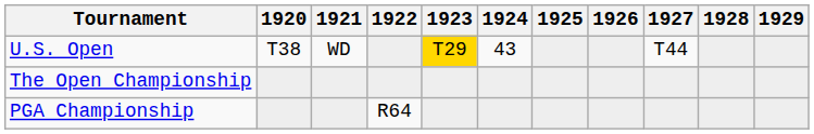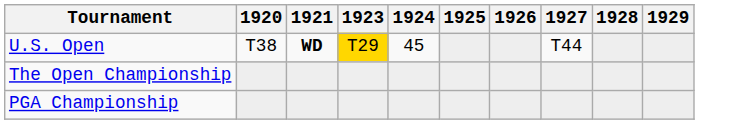 <table class="wikitable" style="font-size:95%;text-align:center;">
 <tr>
 <th>Tournament</th>
 <th>1920</th>
 <th>1921</th>
-<th>1922</th>
 <th>1923</th>
 <th>1924</th>
 <th>1925</th>
 <th>1926</th>
 <th>1927</th>
 <th>1928</th>
 <th>1929</th>
 </tr>
 <tr>
 <td align=left><a href='#'>U.S. Open</a></td>
 <td>T38</td>
-<td>WD</td>
-<td style="background:#eeeeee;"></td>
+<td><strong>WD</strong></td>
 <td style="background: gold;">T29</td>
-<td>43</td>
+<td>45</td>
 <td style="background:#eeeeee;"></td>
 <td style="background:#eeeeee;"></td>
 <td>T44</td>
 <td style="background:#eeeeee;"></td>
 <td style="background:#eeeeee;"></td>
 </tr>
 <tr>
 <td align=left><a href='#'>The Open Championship</a></td>
 <td style="background:#eeeeee;"></td>
 <td style="background:#eeeeee;"></td>
 <td style="background:#eeeeee;"></td>
 <td style="background:#eeeeee;"></td>
 <td style="background:#eeeeee;"></td>
 <td style="background:#eeeeee;"></td>
 <td style="background:#eeeeee;"></td>
 <td style="background:#eeeeee;"></td>
 <td style="background:#eeeeee;"></td>
-<td style="background:#eeeeee;"></td>
 </tr>
 <tr>
 <td align=left><a href='#'>PGA Championship</a></td>
 <td style="background:#eeeeee;"></td>
 <td style="background:#eeeeee;"></td>
-<td>R64</td>
 <td style="background:#eeeeee;"></td>
 <td style="background:#eeeeee;"></td>
 <td style="background:#eeeeee;"></td>
 <td style="background:#eeeeee;"></td>
 <td style="background:#eeeeee;"></td>
 <td style="background:#eeeeee;"></td>
 <td style="background:#eeeeee;"></td>
 </tr>
 </table>
